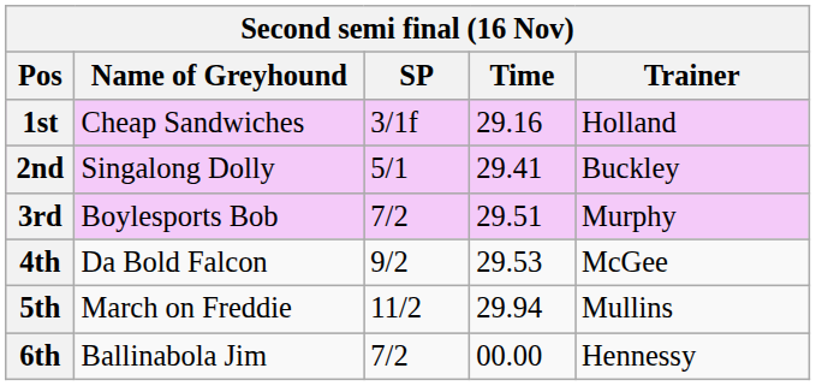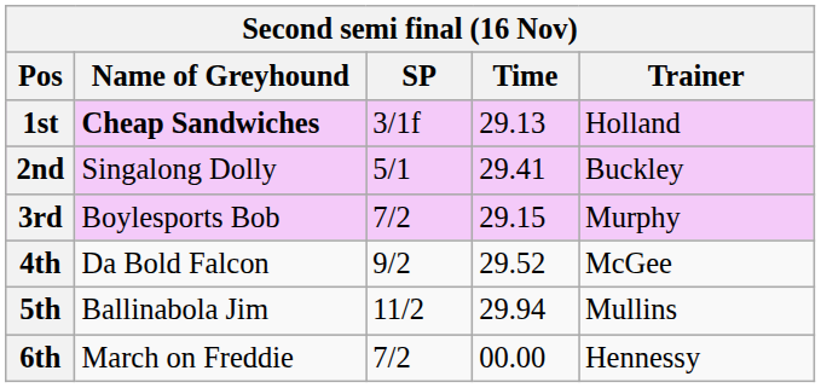 <table class="wikitable">
 <tr>
 <th colspan="6">Second semi final (16 Nov)</th>
 </tr>
 <tr>
 <th width=30>Pos</th>
 <th width=150>Name of Greyhound</th>
 <th width=50>SP</th>
 <th width=50>Time</th>
 <th width=120>Trainer</th>
 </tr>
 <tr style="background: #f4caf9;">
 <th>1st</th>
-<td>Cheap Sandwiches</td>
+<td><strong>Cheap Sandwiches</strong></td>
 <td>3/1f</td>
-<td>29.16</td>
+<td>29.13</td>
 <td>Holland</td>
 </tr>
 <tr style="background: #f4caf9;">
 <th>2nd</th>
 <td>Singalong Dolly</td>
 <td>5/1</td>
 <td>29.41</td>
 <td>Buckley</td>
 </tr>
 <tr style="background: #f4caf9;">
 <th>3rd</th>
 <td>Boylesports Bob</td>
 <td>7/2</td>
-<td>29.51</td>
+<td>29.15</td>
 <td>Murphy</td>
 </tr>
 <tr>
 <th>4th</th>
 <td>Da Bold Falcon</td>
 <td>9/2</td>
-<td>29.53</td>
+<td>29.52</td>
 <td>McGee</td>
 </tr>
 <tr>
 <th>5th</th>
-<td>March on Freddie</td>
+<td>Ballinabola Jim</td>
 <td>11/2</td>
 <td>29.94</td>
 <td>Mullins</td>
 </tr>
 <tr>
 <th>6th</th>
-<td>Ballinabola Jim</td>
+<td>March on Freddie</td>
 <td>7/2</td>
 <td>00.00</td>
 <td>Hennessy</td>
 </tr>
 </table>
